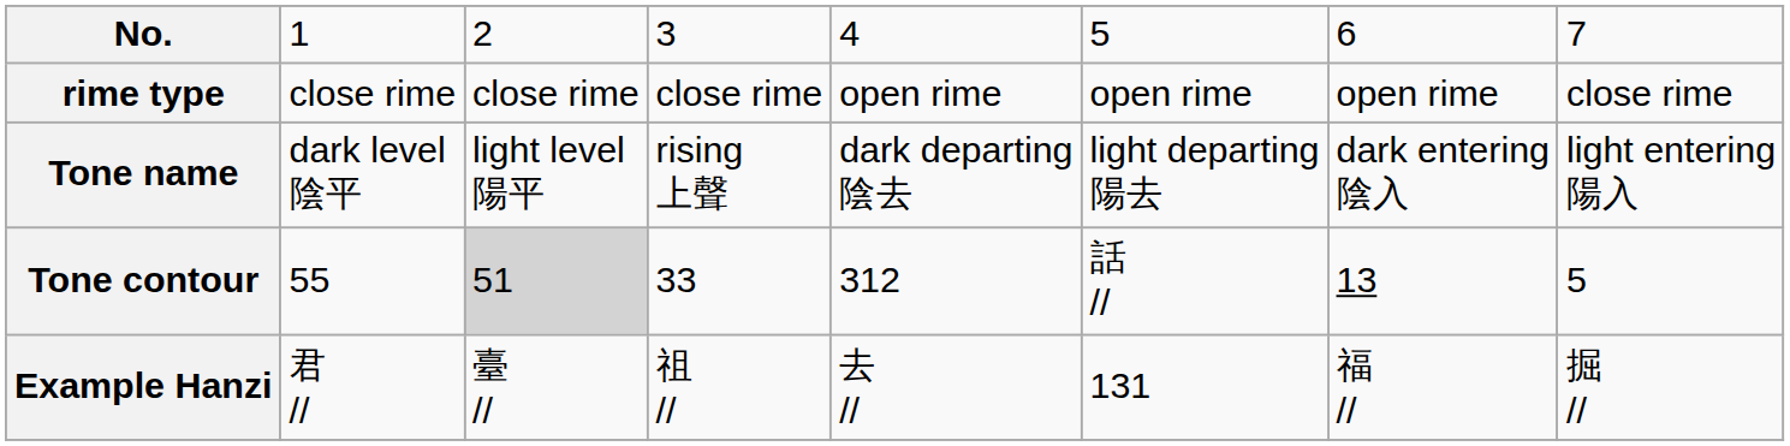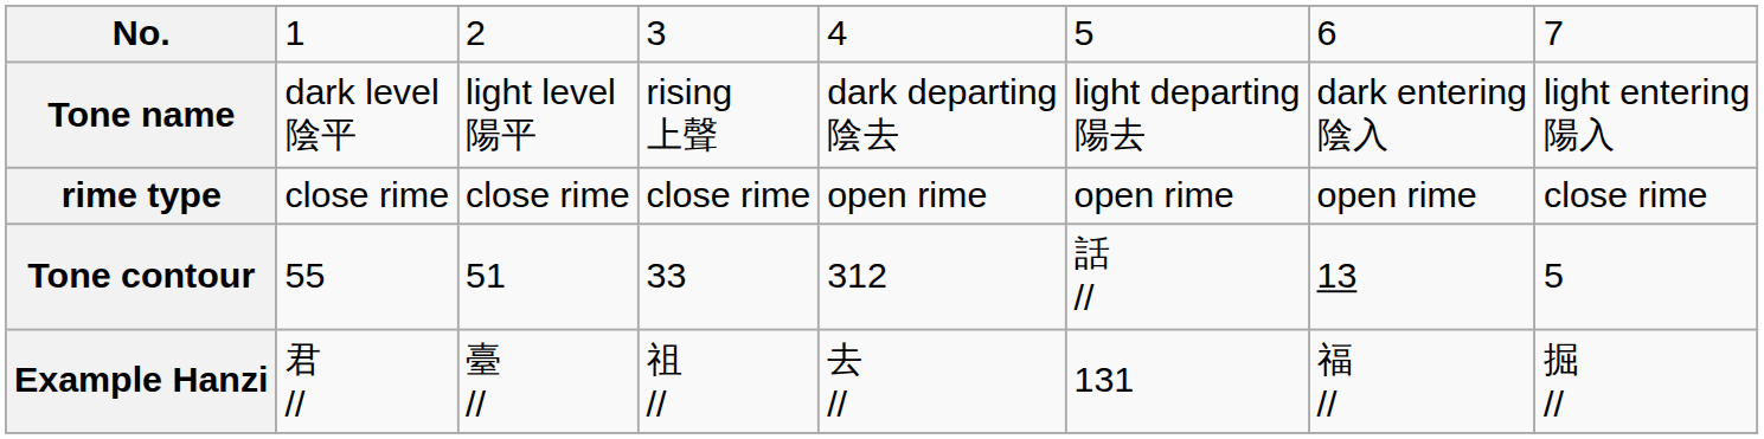 <table class="wikitable">
 <tr>
 <th bgcolor="#ABCDEF">No.</th>
 <td>1</td>
 <td>2</td>
 <td>3</td>
 <td>4</td>
 <td>5</td>
 <td>6</td>
 <td>7</td>
 </tr>
 <tr>
+<th bgcolor="#ABCDEF">Tone name</th>
+<td>dark level<br>陰平</td>
+<td>light level<br>陽平</td>
+<td>rising<br>上聲</td>
+<td>dark departing<br>陰去</td>
+<td>light departing<br>陽去</td>
+<td>dark entering<br>陰入</td>
+<td>light entering<br>陽入</td>
+</tr>
+<tr>
 <th bgcolor="#ABCDEF">rime type</th>
 <td>close rime</td>
 <td>close rime</td>
 <td>close rime</td>
 <td>open rime</td>
 <td>open rime</td>
 <td>open rime</td>
 <td>close rime</td>
 </tr>
 <tr>
-<th bgcolor="#ABCDEF">Tone name</th>
-<td>dark level<br>陰平</td>
-<td>light level<br>陽平</td>
-<td>rising<br>上聲</td>
-<td>dark departing<br>陰去</td>
-<td>light departing<br>陽去</td>
-<td>dark entering<br>陰入</td>
-<td>light entering<br>陽入</td>
-</tr>
-<tr>
 <th bgcolor="#ABCDEF">Tone contour</th>
 <td>55 </td>
-<td style="background: lightgrey;">51 </td>
+<td>51 </td>
 <td>33 </td>
 <td>312 </td>
 <td>話<br>//</td>
 <td><u>13</u> </td>
 <td>5 </td>
 </tr>
 <tr>
 <th bgcolor="#ABCDEF">Example Hanzi</th>
 <td>君<br>//</td>
 <td>臺<br>//</td>
 <td>祖<br>//</td>
 <td>去<br>//</td>
 <td>131 </td>
 <td>福<br>//</td>
 <td>掘<br>//</td>
 </tr>
 </table>
